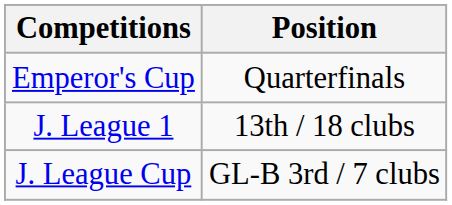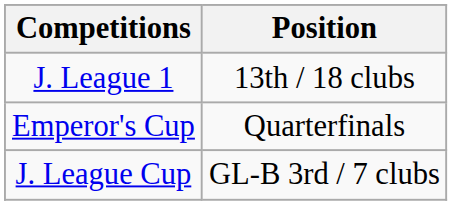 <table class="wikitable" style="text-align:center;">
 <tr>
 <th>Competitions</th>
 <th>Position</th>
 </tr>
 <tr>
+<td><a href='#'>J. League 1</a></td>
+<td>13th / 18 clubs</td>
+</tr>
+<tr>
 <td><a href='#'>Emperor's Cup</a></td>
 <td>Quarterfinals</td>
-</tr>
-<tr>
-<td><a href='#'>J. League 1</a></td>
-<td>13th / 18 clubs</td>
 </tr>
 <tr>
 <td><a href='#'>J. League Cup</a></td>
 <td>GL-B 3rd / 7 clubs</td>
 </tr>
 </table>
